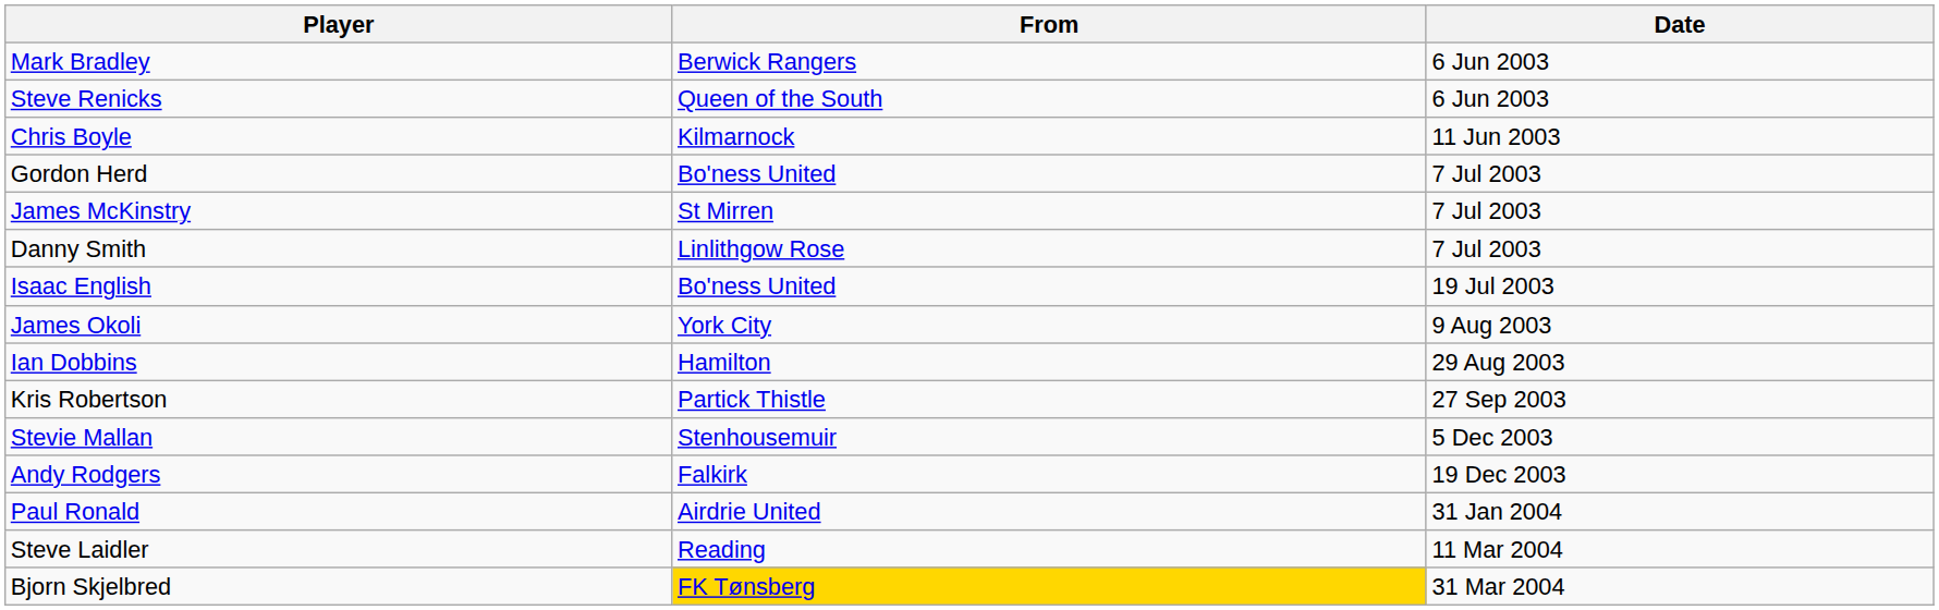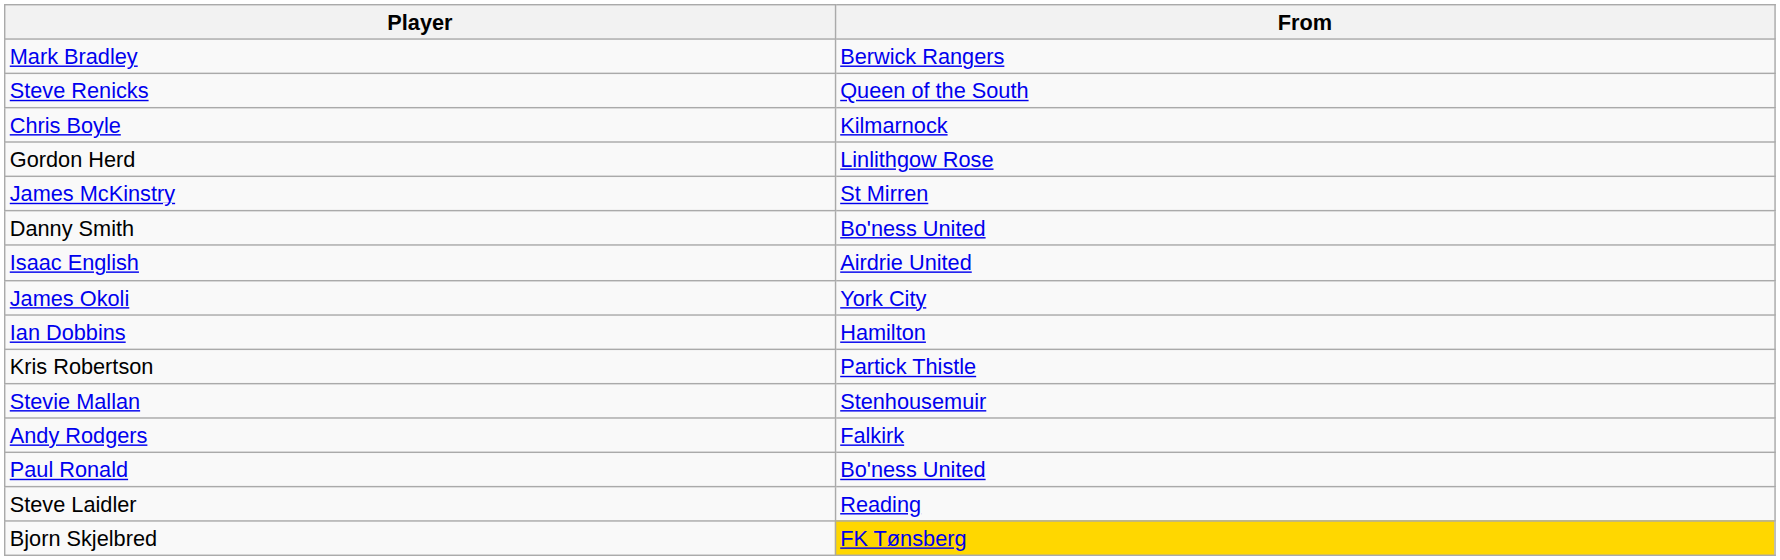 <table class="wikitable" style="text-align:center; font-size:95%;width:98%; text-align:left">
 <tr>
 <th>Player</th>
 <th>From</th>
-<th>Date</th>
 </tr>
 <tr>
 <td> <a href='#'>Mark Bradley</a></td>
 <td> <a href='#'>Berwick Rangers</a></td>
-<td>6 Jun 2003</td>
 </tr>
 <tr>
 <td> <a href='#'>Steve Renicks</a></td>
 <td> <a href='#'>Queen of the South</a></td>
-<td>6 Jun 2003</td>
 </tr>
 <tr>
 <td> <a href='#'>Chris Boyle</a></td>
 <td> <a href='#'>Kilmarnock</a></td>
-<td>11 Jun 2003</td>
 </tr>
 <tr>
 <td> Gordon Herd</td>
-<td> <a href='#'>Bo'ness United</a></td>
-<td>7 Jul 2003</td>
+<td> <a href='#'>Linlithgow Rose</a></td>
 </tr>
 <tr>
 <td> <a href='#'>James McKinstry</a></td>
 <td> <a href='#'>St Mirren</a></td>
-<td>7 Jul 2003</td>
 </tr>
 <tr>
 <td> Danny Smith</td>
-<td> <a href='#'>Linlithgow Rose</a></td>
-<td>7 Jul 2003</td>
+<td> <a href='#'>Bo'ness United</a></td>
 </tr>
 <tr>
 <td> <a href='#'>Isaac English</a></td>
-<td> <a href='#'>Bo'ness United</a></td>
-<td>19 Jul 2003</td>
+<td> <a href='#'>Airdrie United</a></td>
 </tr>
 <tr>
 <td> <a href='#'>James Okoli</a></td>
 <td> <a href='#'>York City</a></td>
-<td>9 Aug 2003</td>
 </tr>
 <tr>
 <td> <a href='#'>Ian Dobbins</a></td>
 <td> <a href='#'>Hamilton</a></td>
-<td>29 Aug 2003</td>
 </tr>
 <tr>
 <td> Kris Robertson</td>
 <td> <a href='#'>Partick Thistle</a></td>
-<td>27 Sep 2003</td>
 </tr>
 <tr>
 <td> <a href='#'>Stevie Mallan</a></td>
 <td> <a href='#'>Stenhousemuir</a></td>
-<td>5 Dec 2003</td>
 </tr>
 <tr>
 <td> <a href='#'>Andy Rodgers</a></td>
 <td> <a href='#'>Falkirk</a></td>
-<td>19 Dec 2003</td>
 </tr>
 <tr>
 <td> <a href='#'>Paul Ronald</a></td>
-<td> <a href='#'>Airdrie United</a></td>
-<td>31 Jan 2004</td>
+<td> <a href='#'>Bo'ness United</a></td>
 </tr>
 <tr>
 <td> Steve Laidler</td>
 <td> <a href='#'>Reading</a></td>
-<td>11 Mar 2004</td>
 </tr>
 <tr>
 <td> Bjorn Skjelbred</td>
 <td style="background: gold;"> <a href='#'>FK Tønsberg</a></td>
-<td>31 Mar 2004</td>
 </tr>
 </table>
